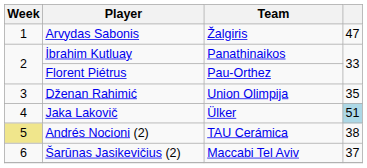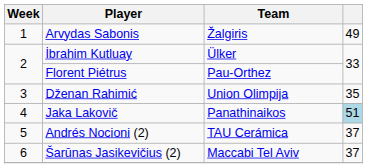 <table class="wikitable sortable" style="text-align: center;">
 <tr>
 <th>Week</th>
 <th style="width:200px;">Player</th>
 <th style="width:170px;">Team</th>
 <th></th>
 </tr>
 <tr>
 <td>1</td>
 <td align="left"> <a href='#'>Arvydas Sabonis</a></td>
 <td align="left"> <a href='#'>Žalgiris</a></td>
-<td>47</td>
+<td>49</td>
 </tr>
 <tr>
 <td rowspan=2>2</td>
 <td align="left"> <a href='#'>İbrahim Kutluay</a></td>
-<td align="left"> <a href='#'>Panathinaikos</a></td>
+<td align="left"> <a href='#'>Ülker</a></td>
 <td rowspan=2>33</td>
 </tr>
 <tr>
 <td align="left"> <a href='#'>Florent Piétrus</a></td>
 <td align="left"> <a href='#'>Pau-Orthez</a></td>
 </tr>
 <tr>
 <td>3</td>
 <td align="left"> <a href='#'>Dženan Rahimić</a></td>
 <td align="left"> <a href='#'>Union Olimpija</a></td>
 <td>35</td>
 </tr>
 <tr>
 <td>4</td>
 <td align="left"> <a href='#'>Jaka Lakovič</a></td>
-<td align="left"> <a href='#'>Ülker</a></td>
+<td align="left"> <a href='#'>Panathinaikos</a></td>
 <td style="background: lightblue;">51</td>
 </tr>
 <tr>
-<td style="background: khaki;">5</td>
+<td>5</td>
 <td align="left"> <a href='#'>Andrés Nocioni</a> (2)</td>
 <td align="left"> <a href='#'>TAU Cerámica</a></td>
-<td>38</td>
+<td>37</td>
 </tr>
 <tr>
 <td>6</td>
 <td align="left"> <a href='#'>Šarūnas Jasikevičius</a> (2)</td>
 <td align="left"> <a href='#'>Maccabi Tel Aviv</a></td>
 <td>37</td>
 </tr>
 <tr>
 </tr>
 </table>
